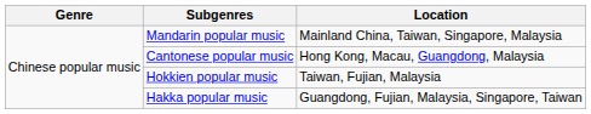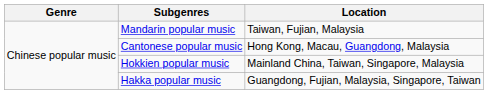 <table class="wikitable">
 <tr>
 <th>Genre</th>
 <th>Subgenres</th>
 <th>Location</th>
 </tr>
 <tr>
 <td rowspan="5">Chinese popular music</td>
 <td rowspan="1"><a href='#'>Mandarin popular music</a></td>
-<td>Mainland China, Taiwan, Singapore, Malaysia</td>
+<td>Taiwan, Fujian, Malaysia</td>
 </tr>
 <tr>
 <td><a href='#'>Cantonese popular music</a></td>
 <td>Hong Kong, Macau, <a href='#'>Guangdong</a>, Malaysia</td>
 </tr>
 <tr>
 <td><a href='#'>Hokkien popular music</a></td>
-<td>Taiwan, Fujian, Malaysia</td>
+<td>Mainland China, Taiwan, Singapore, Malaysia</td>
 </tr>
 <tr>
 <td><a href='#'>Hakka popular music</a></td>
 <td>Guangdong, Fujian, Malaysia, Singapore, Taiwan</td>
 </tr>
 </table>
